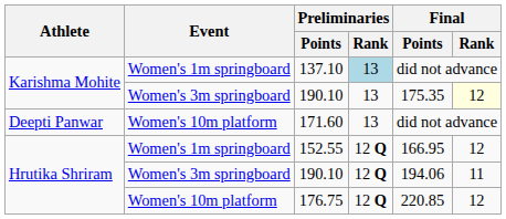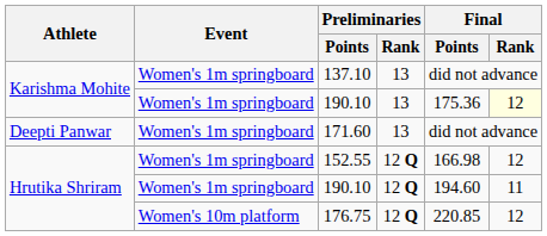 <table class=wikitable style="font-size:90%">
 <tr>
 <th rowspan="2">Athlete</th>
 <th rowspan="2">Event</th>
 <th colspan="2">Preliminaries</th>
 <th colspan="2">Final</th>
 </tr>
 <tr style="font-size:95%">
 <th>Points</th>
 <th>Rank</th>
 <th>Points</th>
 <th>Rank</th>
 </tr>
 <tr align=center>
 <td align=left rowspan=2><a href='#'>Karishma Mohite</a></td>
 <td align=left><a href='#'>Women's 1m springboard</a></td>
 <td>137.10</td>
-<td style="background: lightblue;">13</td>
+<td>13</td>
 <td colspan=2>did not advance</td>
 </tr>
 <tr align=center>
-<td align=left><a href='#'>Women's 3m springboard</a></td>
+<td align=left><a href='#'>Women's 1m springboard</a></td>
 <td>190.10</td>
 <td>13</td>
-<td>175.35</td>
+<td>175.36</td>
 <td style="background: lightyellow;">12</td>
 </tr>
 <tr align=center>
 <td align=left><a href='#'>Deepti Panwar</a></td>
-<td align=left><a href='#'>Women's 10m platform</a></td>
+<td align=left><a href='#'>Women's 1m springboard</a></td>
 <td>171.60</td>
 <td>13</td>
 <td colspan=2>did not advance</td>
 </tr>
 <tr align=center>
 <td align=left rowspan=3><a href='#'>Hrutika Shriram</a></td>
 <td align=left><a href='#'>Women's 1m springboard</a></td>
 <td>152.55</td>
 <td>12 <strong>Q</strong></td>
-<td>166.95</td>
+<td>166.98</td>
 <td>12</td>
 </tr>
 <tr align=center>
-<td align=left><a href='#'>Women's 3m springboard</a></td>
+<td align=left><a href='#'>Women's 1m springboard</a></td>
 <td>190.10</td>
 <td>12 <strong>Q</strong></td>
-<td>194.06</td>
+<td>194.60</td>
 <td>11</td>
 </tr>
 <tr align=center>
 <td align=left><a href='#'>Women's 10m platform</a></td>
 <td>176.75</td>
 <td>12 <strong>Q</strong></td>
 <td>220.85</td>
 <td>12</td>
 </tr>
 </table>
